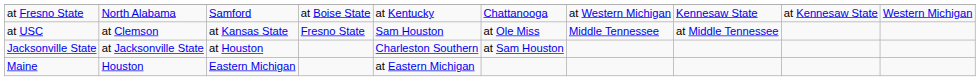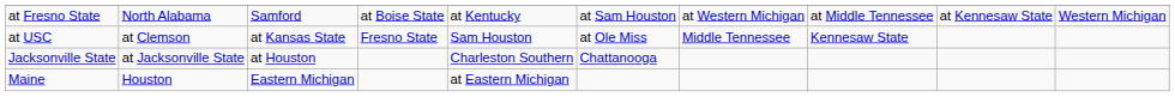 <table class="wikitable">
 <tr>
 </tr>
 <tr>
 <td>at <a href='#'>Fresno State</a></td>
 <td><a href='#'>North Alabama</a></td>
 <td><a href='#'>Samford</a></td>
 <td>at <a href='#'>Boise State</a></td>
 <td>at <a href='#'>Kentucky</a></td>
-<td><a href='#'>Chattanooga</a></td>
+<td>at <a href='#'>Sam Houston</a></td>
 <td>at <a href='#'>Western Michigan</a></td>
-<td><a href='#'>Kennesaw State</a></td>
+<td>at <a href='#'>Middle Tennessee</a></td>
 <td>at <a href='#'>Kennesaw State</a></td>
 <td><a href='#'>Western Michigan</a></td>
 </tr>
 <tr>
 <td>at <a href='#'>USC</a></td>
 <td>at <a href='#'>Clemson</a></td>
 <td>at <a href='#'>Kansas State</a></td>
 <td><a href='#'>Fresno State</a></td>
 <td><a href='#'>Sam Houston</a></td>
 <td>at <a href='#'>Ole Miss</a></td>
 <td><a href='#'>Middle Tennessee</a></td>
-<td>at <a href='#'>Middle Tennessee</a></td>
+<td><a href='#'>Kennesaw State</a></td>
 <td></td>
 <td></td>
 </tr>
 <tr>
 <td><a href='#'>Jacksonville State</a></td>
 <td>at <a href='#'>Jacksonville State</a></td>
 <td>at <a href='#'>Houston</a></td>
 <td></td>
 <td><a href='#'>Charleston Southern</a></td>
-<td>at <a href='#'>Sam Houston</a></td>
+<td><a href='#'>Chattanooga</a></td>
 <td></td>
 <td></td>
 <td></td>
 <td></td>
 </tr>
 <tr>
 <td><a href='#'>Maine</a></td>
 <td><a href='#'>Houston</a></td>
 <td><a href='#'>Eastern Michigan</a></td>
 <td></td>
 <td>at <a href='#'>Eastern Michigan</a></td>
 <td></td>
 <td></td>
 <td></td>
 <td></td>
 <td></td>
 </tr>
 </table>
